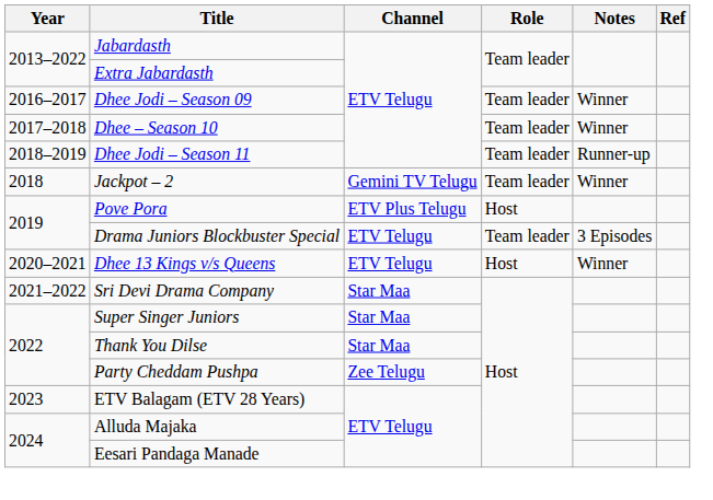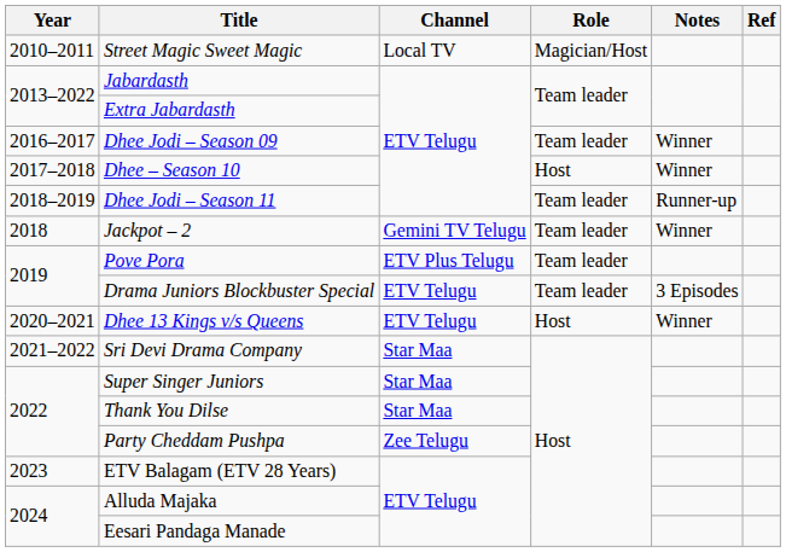 <table class="wikitable sortable">
 <tr>
 <th>Year</th>
 <th>Title</th>
 <th>Channel</th>
 <th>Role</th>
 <th>Notes</th>
 <th>Ref</th>
+</tr>
+<tr>
+<td>2010–2011</td>
+<td><em>Street Magic Sweet Magic</em></td>
+<td>Local TV</td>
+<td>Magician/Host</td>
+<td></td>
+<td></td>
 </tr>
 <tr>
 <td rowspan="2">2013–2022</td>
 <td><em><a href='#'>Jabardasth</a></em></td>
 <td rowspan="5"><a href='#'>ETV Telugu</a></td>
 <td rowspan="2">Team leader</td>
 <td rowspan="2"></td>
 <td rowspan="2"></td>
 </tr>
 <tr>
 <td><em><a href='#'>Extra Jabardasth</a></em></td>
 </tr>
 <tr>
 <td>2016–2017</td>
 <td><em><a href='#'>Dhee Jodi – Season 09</a></em></td>
 <td>Team leader</td>
 <td>Winner</td>
 <td></td>
 </tr>
 <tr>
 <td>2017–2018</td>
 <td><em><a href='#'>Dhee – Season 10</a></em></td>
-<td>Team leader</td>
+<td>Host</td>
 <td>Winner</td>
 <td></td>
 </tr>
 <tr>
 <td>2018–2019</td>
 <td><em><a href='#'>Dhee Jodi – Season 11</a></em></td>
 <td>Team leader</td>
 <td>Runner-up</td>
 <td></td>
 </tr>
 <tr>
 <td>2018</td>
 <td><em>Jackpot – 2</em></td>
 <td><a href='#'>Gemini TV Telugu</a></td>
 <td>Team leader</td>
 <td>Winner</td>
 <td></td>
 </tr>
 <tr>
 <td rowspan="2">2019</td>
 <td><em><a href='#'>Pove Pora</a></em></td>
 <td><a href='#'>ETV Plus Telugu</a></td>
-<td>Host</td>
+<td>Team leader</td>
 <td></td>
 <td></td>
 </tr>
 <tr>
 <td><em>Drama Juniors Blockbuster Special</em></td>
 <td><a href='#'>ETV Telugu</a></td>
 <td>Team leader</td>
 <td>3 Episodes</td>
 <td></td>
 </tr>
 <tr>
 <td>2020–2021</td>
 <td><a href='#'><em>Dhee 13 Kings v/s Queens</em></a></td>
 <td><a href='#'>ETV Telugu</a></td>
 <td>Host</td>
 <td>Winner</td>
 <td></td>
 </tr>
 <tr>
 <td>2021–2022</td>
 <td Sridevi Drama Company><em>Sri Devi Drama Company</em></td>
 <td><a href='#'>Star Maa</a></td>
 <td rowspan="7">Host</td>
 <td></td>
 <td></td>
 </tr>
 <tr>
 <td rowspan="3">2022</td>
 <td Super Singer Juniors><em>Super Singer Juniors</em></td>
 <td><a href='#'>Star Maa</a></td>
 <td></td>
 <td></td>
 </tr>
 <tr>
 <td Thank You Dilse><em>Thank You Dilse</em></td>
 <td><a href='#'>Star Maa</a></td>
 <td></td>
 <td></td>
 </tr>
 <tr>
 <td Party Cheddam Pushpa><em>Party Cheddam Pushpa</em></td>
 <td><a href='#'>Zee Telugu</a></td>
 <td></td>
 <td></td>
 </tr>
 <tr>
 <td>2023</td>
 <td>ETV Balagam (ETV 28 Years)</td>
 <td rowspan="3"><a href='#'>ETV Telugu</a></td>
 <td></td>
 <td></td>
 </tr>
 <tr>
 <td rowspan="2">2024</td>
 <td>Alluda Majaka</td>
 <td></td>
 <td></td>
 </tr>
 <tr>
 <td>Eesari Pandaga Manade</td>
 <td></td>
 <td></td>
 </tr>
 </table>
